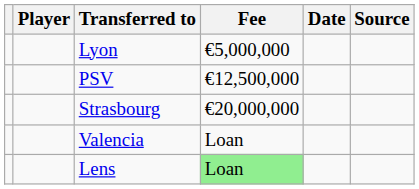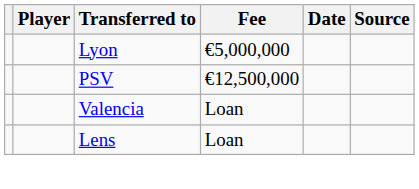 <table class="wikitable plainrowheaders sortable">
 <tr>
 <th></th>
 <th scope="col">Player</th>
 <th>Transferred to</th>
 <th style="width: 65px;">Fee</th>
 <th scope="col">Date</th>
 <th scope="col">Source</th>
 </tr>
 <tr>
 <td align="center"></td>
 <td></td>
 <td> <a href='#'>Lyon</a></td>
 <td>€5,000,000</td>
 <td></td>
 <td></td>
 </tr>
 <tr>
 <td align="center"></td>
 <td></td>
 <td> <a href='#'>PSV</a></td>
 <td>€12,500,000</td>
 <td></td>
 <td></td>
 </tr>
 <tr>
 <td align="center"></td>
 <td></td>
-<td> <a href='#'>Strasbourg</a></td>
-<td>€20,000,000</td>
-<td></td>
-<td></td>
-</tr>
-<tr>
-<td align="center"></td>
-<td></td>
 <td> <a href='#'>Valencia</a></td>
 <td>Loan</td>
 <td></td>
 <td></td>
 </tr>
 <tr>
 <td align="center"></td>
 <td></td>
 <td> <a href='#'>Lens</a></td>
-<td style="background: lightgreen;">Loan</td>
+<td>Loan</td>
 <td></td>
 <td></td>
 </tr>
 </table>
